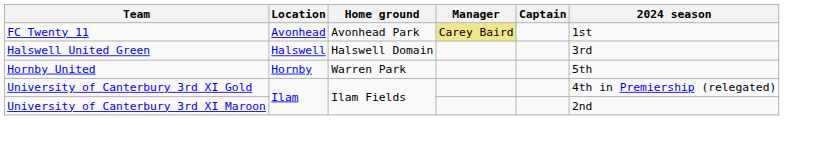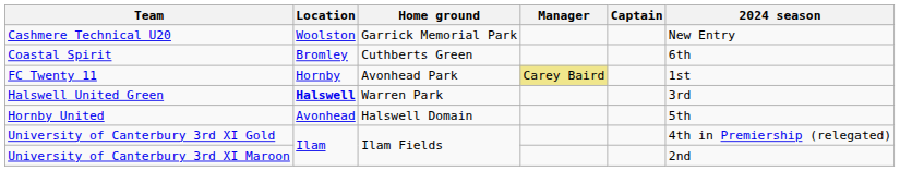 <table class="wikitable sortable col6center">
 <tr>
 <th>Team</th>
 <th>Location</th>
 <th>Home ground</th>
 <th>Manager</th>
 <th>Captain</th>
 <th>2024 season</th>
 </tr>
 <tr>
+<td><a href='#'>Cashmere Technical U20</a></td>
+<td><a href='#'>Woolston</a></td>
+<td>Garrick Memorial Park</td>
+<td></td>
+<td></td>
+<td>New Entry</td>
+</tr>
+<tr>
+<td><a href='#'>Coastal Spirit</a></td>
+<td><a href='#'>Bromley</a></td>
+<td>Cuthberts Green</td>
+<td></td>
+<td></td>
+<td>6th</td>
+</tr>
+<tr>
 <td><a href='#'>FC Twenty 11</a></td>
-<td><a href='#'>Avonhead</a></td>
+<td><a href='#'>Hornby</a></td>
 <td>Avonhead Park</td>
 <td style="background: khaki;">Carey Baird</td>
 <td></td>
 <td>1st</td>
 </tr>
 <tr>
 <td><a href='#'>Halswell United Green</a></td>
-<td><a href='#'>Halswell</a></td>
-<td>Halswell Domain</td>
+<td><strong><a href='#'>Halswell</a></strong></td>
+<td>Warren Park</td>
 <td></td>
 <td></td>
 <td>3rd</td>
 </tr>
 <tr>
 <td><a href='#'>Hornby United</a></td>
-<td><a href='#'>Hornby</a></td>
-<td>Warren Park</td>
+<td><a href='#'>Avonhead</a></td>
+<td>Halswell Domain</td>
 <td></td>
 <td></td>
 <td>5th</td>
 </tr>
 <tr>
 <td><a href='#'>University of Canterbury 3rd XI Gold</a></td>
 <td rowspan=2><a href='#'>Ilam</a></td>
 <td rowspan=2>Ilam Fields</td>
 <td></td>
 <td></td>
 <td align=center>4th in <a href='#'>Premiership</a> (relegated)</td>
 </tr>
 <tr>
 <td><a href='#'>University of Canterbury 3rd XI Maroon</a></td>
 <td></td>
 <td></td>
 <td>2nd</td>
 </tr>
 </table>
